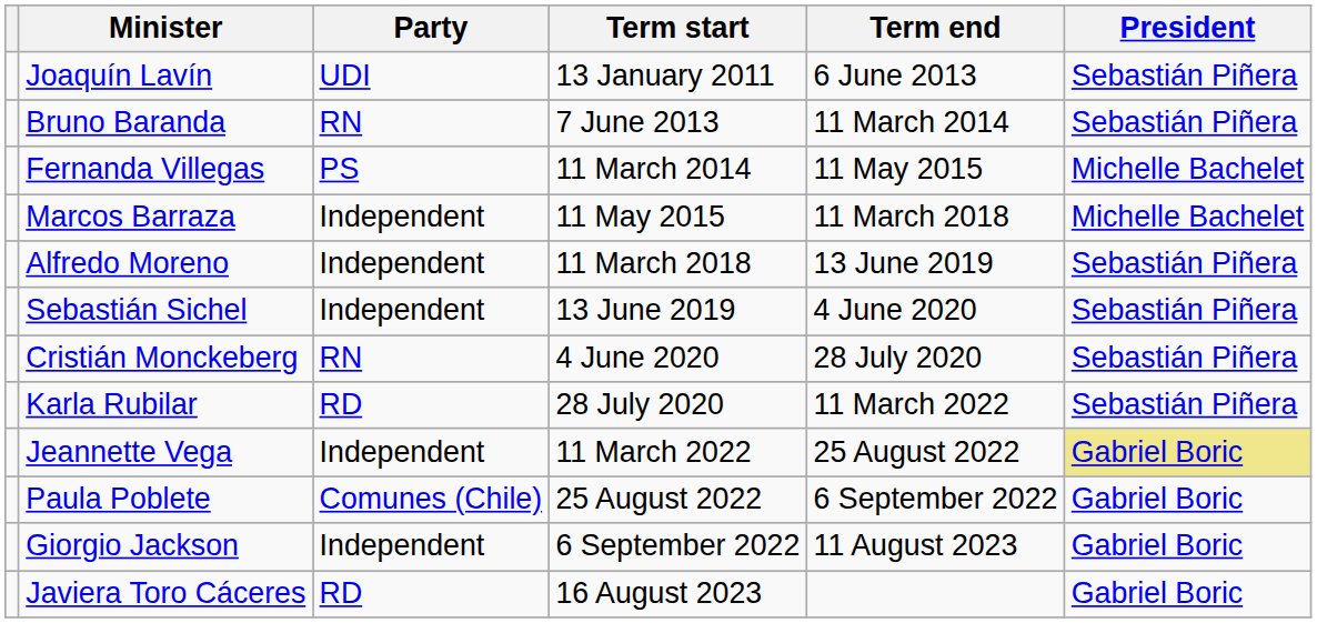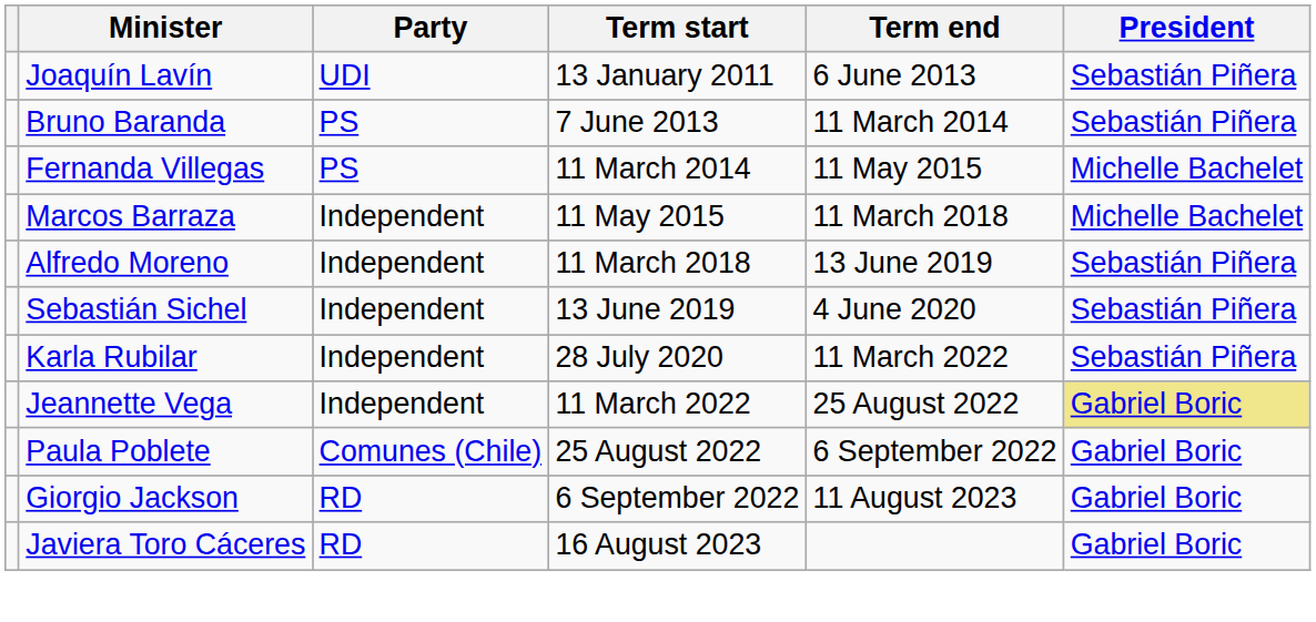 <table class="wikitable">
 <tr>
 <th></th>
 <th>Minister</th>
 <th>Party</th>
 <th>Term start</th>
 <th>Term end</th>
 <th><a href='#'>President</a></th>
 </tr>
 <tr>
 <td></td>
 <td><a href='#'>Joaquín Lavín</a></td>
 <td><a href='#'>UDI</a></td>
 <td>13 January 2011</td>
 <td>6 June 2013</td>
 <td><a href='#'>Sebastián Piñera</a></td>
 </tr>
 <tr>
 <td></td>
 <td><a href='#'>Bruno Baranda</a></td>
-<td><a href='#'>RN</a></td>
+<td><a href='#'>PS</a></td>
 <td>7 June 2013</td>
 <td>11 March 2014</td>
 <td><a href='#'>Sebastián Piñera</a></td>
 </tr>
 <tr>
 <td></td>
 <td><a href='#'>Fernanda Villegas</a></td>
 <td><a href='#'>PS</a></td>
 <td>11 March 2014</td>
 <td>11 May 2015</td>
 <td><a href='#'>Michelle Bachelet</a></td>
 </tr>
 <tr>
 <td></td>
 <td><a href='#'>Marcos Barraza</a></td>
 <td>Independent</td>
 <td>11 May 2015</td>
 <td>11 March 2018</td>
 <td><a href='#'>Michelle Bachelet</a></td>
 </tr>
 <tr>
 <td></td>
 <td><a href='#'>Alfredo Moreno</a></td>
 <td>Independent</td>
 <td>11 March 2018</td>
 <td>13 June 2019</td>
 <td><a href='#'>Sebastián Piñera</a></td>
 </tr>
 <tr>
 <td></td>
 <td><a href='#'>Sebastián Sichel</a></td>
 <td>Independent</td>
 <td>13 June 2019</td>
 <td>4 June 2020</td>
 <td><a href='#'>Sebastián Piñera</a></td>
 </tr>
 <tr>
 <td></td>
-<td><a href='#'>Cristián Monckeberg</a></td>
-<td><a href='#'>RN</a></td>
-<td>4 June 2020</td>
-<td>28 July 2020</td>
-<td><a href='#'>Sebastián Piñera</a></td>
-</tr>
-<tr>
-<td></td>
 <td><a href='#'>Karla Rubilar</a></td>
-<td><a href='#'>RD</a></td>
+<td>Independent</td>
 <td>28 July 2020</td>
 <td>11 March 2022</td>
 <td><a href='#'>Sebastián Piñera</a></td>
 </tr>
 <tr>
 <td></td>
 <td><a href='#'>Jeannette Vega</a></td>
 <td>Independent</td>
 <td>11 March 2022</td>
 <td>25 August 2022</td>
 <td style="background: khaki;"><a href='#'>Gabriel Boric</a></td>
 </tr>
 <tr>
 <td></td>
 <td><a href='#'>Paula Poblete</a></td>
 <td><a href='#'>Comunes (Chile)</a></td>
 <td>25 August 2022</td>
 <td>6 September 2022</td>
 <td><a href='#'>Gabriel Boric</a></td>
 </tr>
 <tr>
 <td></td>
 <td><a href='#'>Giorgio Jackson</a></td>
-<td>Independent</td>
+<td><a href='#'>RD</a></td>
 <td>6 September 2022</td>
 <td>11 August 2023</td>
 <td><a href='#'>Gabriel Boric</a></td>
 </tr>
 <tr>
 <td></td>
 <td><a href='#'>Javiera Toro Cáceres</a></td>
 <td><a href='#'>RD</a></td>
 <td>16 August 2023</td>
 <td></td>
 <td><a href='#'>Gabriel Boric</a></td>
 </tr>
 </table>
